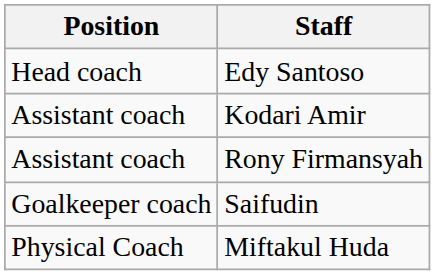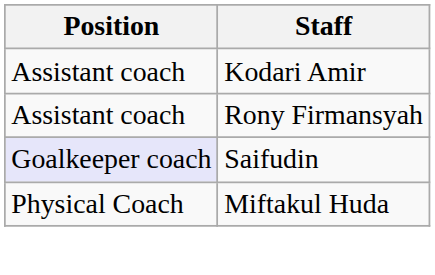 <table class="wikitable">
 <tr>
 <th>Position</th>
 <th>Staff</th>
-</tr>
-<tr>
-<td>Head coach</td>
-<td> Edy Santoso</td>
 </tr>
 <tr>
 <td>Assistant coach</td>
 <td> Kodari Amir</td>
 </tr>
 <tr>
 <td>Assistant coach</td>
 <td> Rony Firmansyah</td>
 </tr>
 <tr>
-<td>Goalkeeper coach</td>
+<td style="background: lavender;">Goalkeeper coach</td>
 <td> Saifudin</td>
 </tr>
 <tr>
 <td>Physical Coach</td>
 <td> Miftakul Huda</td>
 </tr>
 </table>
